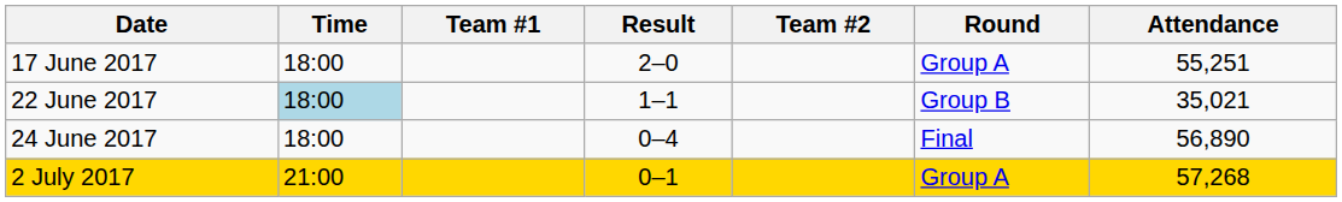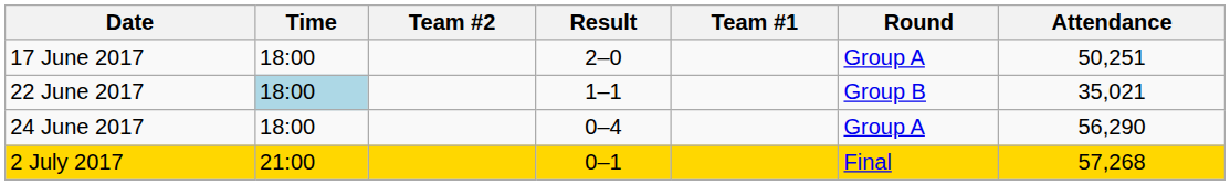 <table class="wikitable" style="width:100%">
 <tr>
 <th>Date</th>
 <th>Time</th>
+<th>Team #2</th>
+<th>Result</th>
 <th>Team #1</th>
-<th>Result</th>
-<th>Team #2</th>
 <th>Round</th>
 <th>Attendance</th>
 </tr>
 <tr>
 <td>17 June 2017</td>
 <td>18:00</td>
 <td></td>
 <td style="text-align:center">2–0</td>
 <td></td>
 <td><a href='#'>Group A</a></td>
-<td style="text-align:center">55,251</td>
+<td style="text-align:center">50,251</td>
 </tr>
 <tr>
 <td>22 June 2017</td>
 <td style="background: lightblue;">18:00</td>
 <td></td>
 <td style="text-align:center">1–1</td>
 <td></td>
 <td><a href='#'>Group B</a></td>
 <td style="text-align:center">35,021</td>
 </tr>
 <tr>
 <td>24 June 2017</td>
 <td>18:00</td>
 <td></td>
 <td style="text-align:center">0–4</td>
 <td></td>
-<td><a href='#'>Final</a></td>
-<td style="text-align:center">56,890</td>
+<td><a href='#'>Group A</a></td>
+<td style="text-align:center">56,290</td>
 </tr>
 <tr bgcolor=#FFD700>
 <td>2 July 2017</td>
 <td>21:00</td>
 <td></td>
 <td style="text-align:center">0–1</td>
 <td></td>
-<td><a href='#'>Group A</a></td>
+<td><a href='#'>Final</a></td>
 <td style="text-align:center">57,268</td>
 </tr>
 </table>
